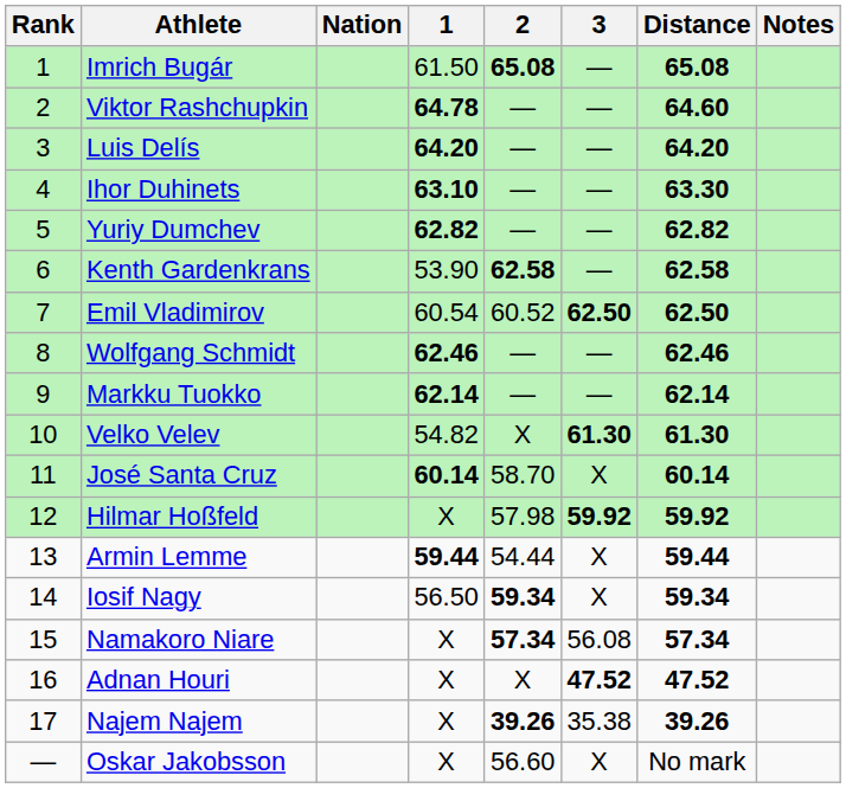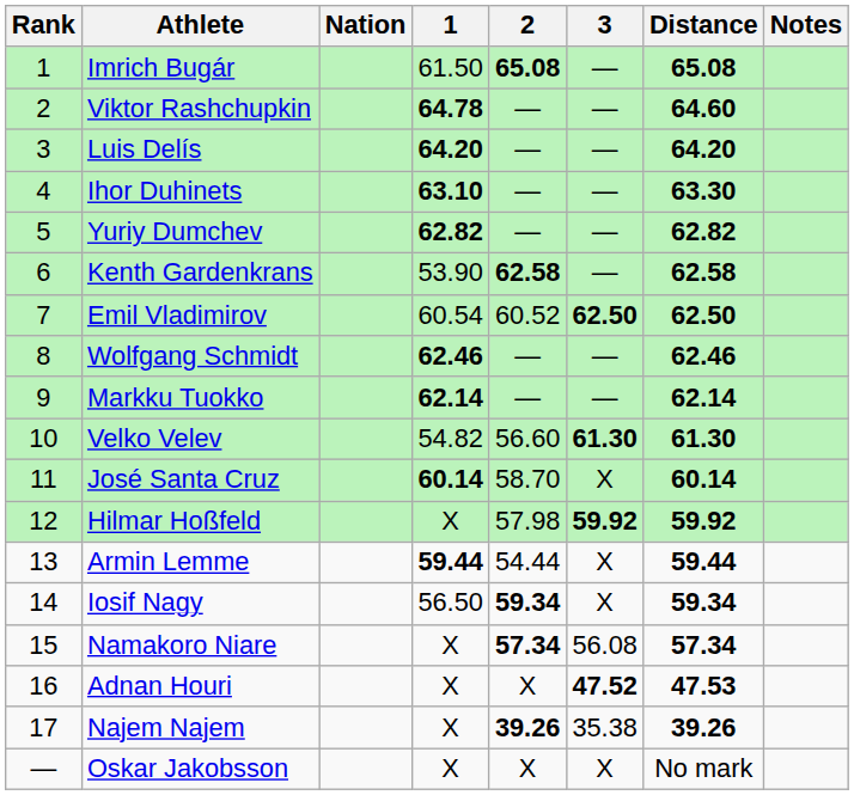 <table class="wikitable sortable" style="text-align:center">
 <tr>
 <th>Rank</th>
 <th>Athlete</th>
 <th>Nation</th>
 <th>1</th>
 <th>2</th>
 <th>3</th>
 <th>Distance</th>
 <th>Notes</th>
 </tr>
 <tr style="background:#bbf3bb;">
 <td>1</td>
 <td align=left><a href='#'>Imrich Bugár</a></td>
 <td align=left></td>
 <td>61.50</td>
 <td><strong>65.08</strong></td>
 <td data-sort-value=1.00>—</td>
 <td><strong>65.08</strong></td>
 <td></td>
 </tr>
 <tr style="background:#bbf3bb;">
 <td>2</td>
 <td align=left><a href='#'>Viktor Rashchupkin</a></td>
 <td align=left></td>
 <td><strong>64.78</strong></td>
 <td data-sort-value=1.00>—</td>
 <td data-sort-value=1.00>—</td>
 <td><strong>64.60</strong></td>
 <td></td>
 </tr>
 <tr style="background:#bbf3bb;">
 <td>3</td>
 <td align=left><a href='#'>Luis Delís</a></td>
 <td align=left></td>
 <td><strong>64.20</strong></td>
 <td data-sort-value=1.00>—</td>
 <td data-sort-value=1.00>—</td>
 <td><strong>64.20</strong></td>
 <td></td>
 </tr>
 <tr style="background:#bbf3bb;">
 <td>4</td>
 <td align=left><a href='#'>Ihor Duhinets</a></td>
 <td align=left></td>
 <td><strong>63.10</strong></td>
 <td data-sort-value=1.00>—</td>
 <td data-sort-value=1.00>—</td>
 <td><strong>63.30</strong></td>
 <td></td>
 </tr>
 <tr style="background:#bbf3bb;">
 <td>5</td>
 <td align=left><a href='#'>Yuriy Dumchev</a></td>
 <td align=left></td>
 <td><strong>62.82</strong></td>
 <td data-sort-value=1.00>—</td>
 <td data-sort-value=1.00>—</td>
 <td><strong>62.82</strong></td>
 <td></td>
 </tr>
 <tr style="background:#bbf3bb;">
 <td>6</td>
 <td align=left><a href='#'>Kenth Gardenkrans</a></td>
 <td align=left></td>
 <td>53.90</td>
 <td><strong>62.58</strong></td>
 <td data-sort-value=1.00>—</td>
 <td><strong>62.58</strong></td>
 <td></td>
 </tr>
 <tr style="background:#bbf3bb;">
 <td>7</td>
 <td align=left><a href='#'>Emil Vladimirov</a></td>
 <td align=left></td>
 <td>60.54</td>
 <td>60.52</td>
 <td><strong>62.50</strong></td>
 <td><strong>62.50</strong></td>
 <td></td>
 </tr>
 <tr style="background:#bbf3bb;">
 <td>8</td>
 <td align=left><a href='#'>Wolfgang Schmidt</a></td>
 <td align=left></td>
 <td><strong>62.46</strong></td>
 <td data-sort-value=1.00>—</td>
 <td data-sort-value=1.00>—</td>
 <td><strong>62.46</strong></td>
 <td></td>
 </tr>
 <tr style="background:#bbf3bb;">
 <td>9</td>
 <td align=left><a href='#'>Markku Tuokko</a></td>
 <td align=left></td>
 <td><strong>62.14</strong></td>
 <td data-sort-value=1.00>—</td>
 <td data-sort-value=1.00>—</td>
 <td><strong>62.14</strong></td>
 <td></td>
 </tr>
 <tr style="background:#bbf3bb;">
 <td>10</td>
 <td align=left><a href='#'>Velko Velev</a></td>
 <td align=left></td>
 <td>54.82</td>
-<td data-sort-value=1.00>X</td>
+<td>56.60</td>
 <td><strong>61.30</strong></td>
 <td><strong>61.30</strong></td>
 <td></td>
 </tr>
 <tr style="background:#bbf3bb;">
 <td>11</td>
 <td align=left><a href='#'>José Santa Cruz</a></td>
 <td align=left></td>
 <td><strong>60.14</strong></td>
 <td>58.70</td>
 <td data-sort-value=1.00>X</td>
 <td><strong>60.14</strong></td>
 <td></td>
 </tr>
 <tr style="background:#bbf3bb;">
 <td>12</td>
 <td align=left><a href='#'>Hilmar Hoßfeld</a></td>
 <td align=left></td>
 <td data-sort-value=1.00>X</td>
 <td>57.98</td>
 <td><strong>59.92</strong></td>
 <td><strong>59.92</strong></td>
 <td></td>
 </tr>
 <tr>
 <td>13</td>
 <td align=left><a href='#'>Armin Lemme</a></td>
 <td align=left></td>
 <td><strong>59.44</strong></td>
 <td>54.44</td>
 <td data-sort-value=1.00>X</td>
 <td><strong>59.44</strong></td>
 <td></td>
 </tr>
 <tr>
 <td>14</td>
 <td align=left><a href='#'>Iosif Nagy</a></td>
 <td align=left></td>
 <td>56.50</td>
 <td><strong>59.34</strong></td>
 <td data-sort-value=1.00>X</td>
 <td><strong>59.34</strong></td>
 <td></td>
 </tr>
 <tr>
 <td>15</td>
 <td align=left><a href='#'>Namakoro Niare</a></td>
 <td align=left></td>
 <td data-sort-value=1.00>X</td>
 <td><strong>57.34</strong></td>
 <td>56.08</td>
 <td><strong>57.34</strong></td>
 <td></td>
 </tr>
 <tr>
 <td>16</td>
 <td align=left><a href='#'>Adnan Houri</a></td>
 <td align=left></td>
 <td data-sort-value=1.00>X</td>
 <td data-sort-value=1.00>X</td>
 <td><strong>47.52</strong></td>
-<td><strong>47.52</strong></td>
+<td><strong>47.53</strong></td>
 <td></td>
 </tr>
 <tr>
 <td>17</td>
 <td align=left><a href='#'>Najem Najem</a></td>
 <td align=left></td>
 <td data-sort-value=1.00>X</td>
 <td><strong>39.26</strong></td>
 <td>35.38</td>
 <td><strong>39.26</strong></td>
 <td></td>
 </tr>
 <tr>
 <td data-sort-value=18>—</td>
 <td align=left><a href='#'>Oskar Jakobsson</a></td>
 <td align=left></td>
 <td data-sort-value=1.00>X</td>
-<td>56.60</td>
+<td data-sort-value=1.00>X</td>
 <td data-sort-value=1.00>X</td>
 <td data-sort-value=1.00>No mark</td>
 <td></td>
 </tr>
 </table>
